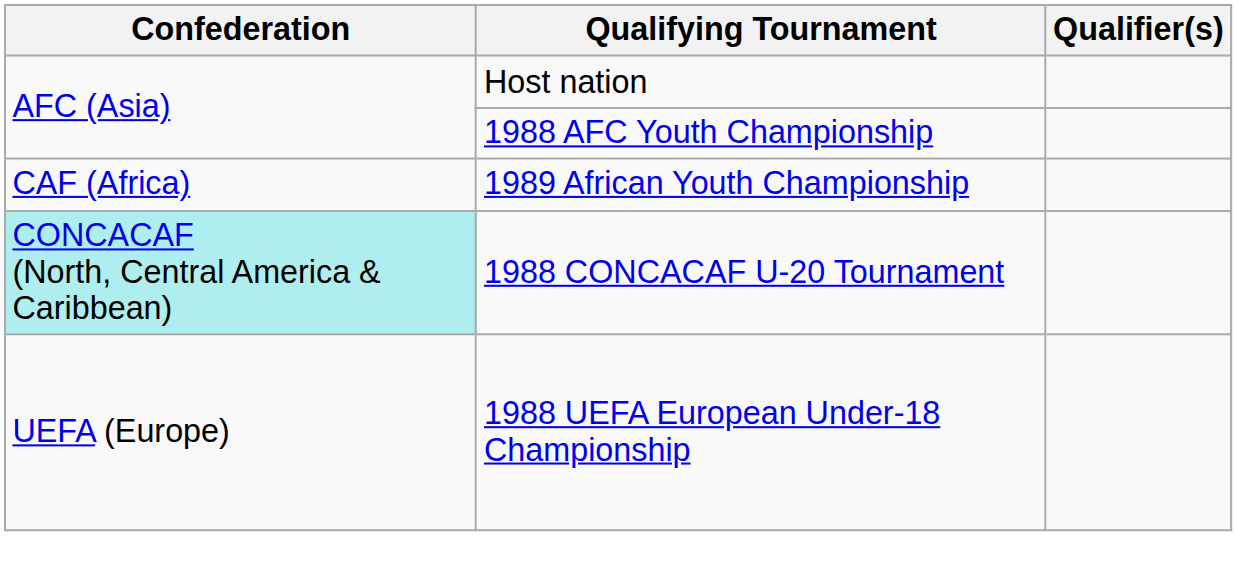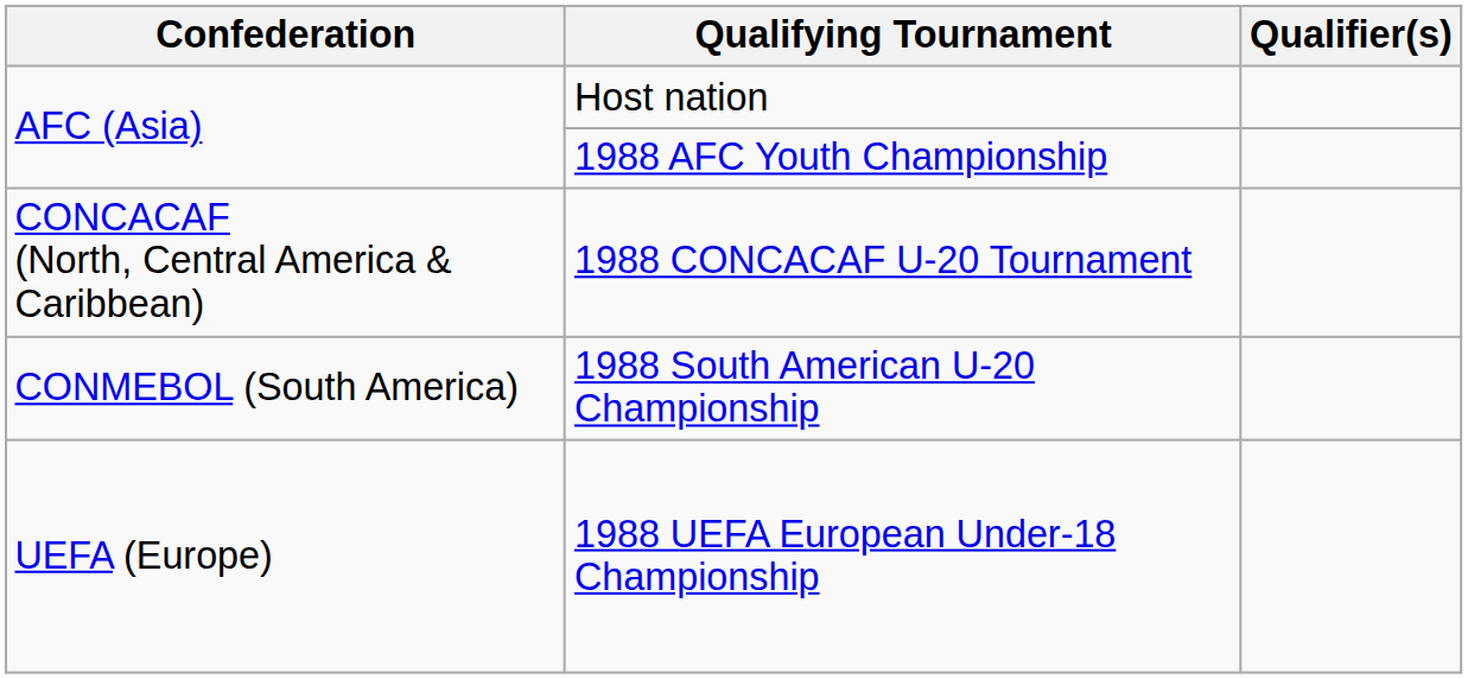 <table class=wikitable>
 <tr>
 <th>Confederation</th>
 <th>Qualifying Tournament</th>
 <th>Qualifier(s)</th>
 </tr>
 <tr>
 <td rowspan=2><a href='#'>AFC (Asia)</a></td>
 <td>Host nation</td>
 <td></td>
 </tr>
 <tr>
 <td><a href='#'>1988 AFC Youth Championship</a></td>
 <td> <br> </td>
 </tr>
 <tr>
-<td><a href='#'>CAF (Africa)</a></td>
-<td><a href='#'>1989 African Youth Championship</a></td>
+<td><a href='#'>CONCACAF</a><br>(North, Central America & Caribbean)</td>
+<td><a href='#'>1988 CONCACAF U-20 Tournament</a></td>
 <td> <br> </td>
 </tr>
 <tr>
-<td style="background: paleturquoise;"><a href='#'>CONCACAF</a><br>(North, Central America & Caribbean)</td>
-<td><a href='#'>1988 CONCACAF U-20 Tournament</a></td>
-<td> <br> </td>
+<td><a href='#'>CONMEBOL</a> (South America)</td>
+<td><a href='#'>1988 South American U-20 Championship</a></td>
+<td> <br>  <br> </td>
 </tr>
 <tr>
 <td><a href='#'>UEFA</a> (Europe)</td>
 <td><a href='#'>1988 UEFA European Under-18 Championship</a></td>
 <td> <br>  <br>  <br>  <br> <br> </td>
 </tr>
 </table>
